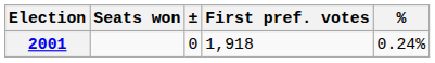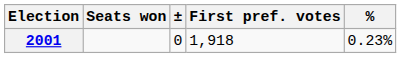 <table class="wikitable">
 <tr>
 <th>Election</th>
 <th>Seats won</th>
 <th>±</th>
 <th>First pref. votes</th>
 <th>%</th>
 </tr>
 <tr>
 <th><a href='#'>2001</a></th>
 <td></td>
 <td>0</td>
 <td>1,918</td>
-<td>0.24%</td>
+<td>0.23%</td>
 </tr>
 </table>
